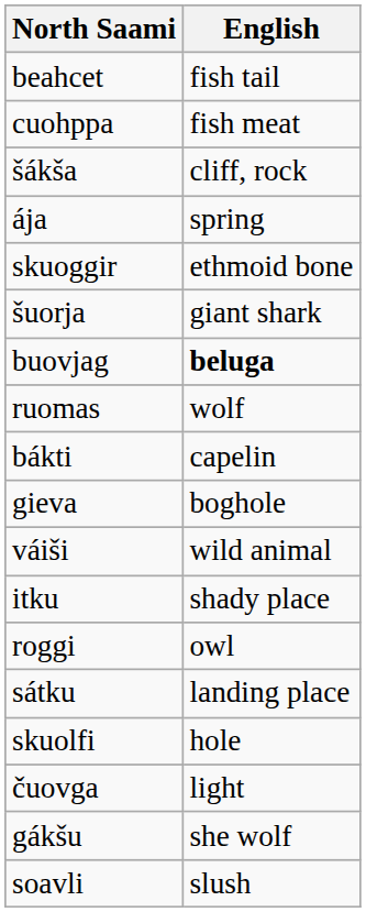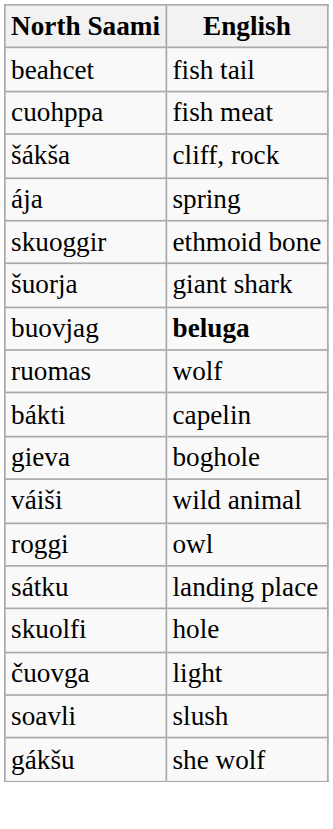 <table class="wikitable">
 <tr>
 <th>North Saami</th>
 <th>English</th>
 </tr>
 <tr>
 <td>beahcet</td>
 <td>fish tail</td>
 </tr>
 <tr>
 <td>cuohppa</td>
 <td>fish meat</td>
 </tr>
 <tr>
 <td>šákša</td>
 <td>cliff, rock</td>
 </tr>
 <tr>
 <td>ája</td>
 <td>spring</td>
 </tr>
 <tr>
 <td>skuoggir</td>
 <td>ethmoid bone</td>
 </tr>
 <tr>
 <td>šuorja</td>
 <td>giant shark</td>
 </tr>
 <tr>
 <td>buovjag</td>
 <td><strong>beluga</strong></td>
 </tr>
 <tr>
 <td>ruomas</td>
 <td>wolf</td>
 </tr>
 <tr>
 <td>bákti</td>
 <td>capelin</td>
 </tr>
 <tr>
 <td>gieva</td>
 <td>boghole</td>
 </tr>
 <tr>
 <td>váiši</td>
 <td>wild animal</td>
 </tr>
 <tr>
-<td>itku</td>
-<td>shady place</td>
-</tr>
-<tr>
 <td>roggi</td>
 <td>owl</td>
 </tr>
 <tr>
 <td>sátku</td>
 <td>landing place</td>
 </tr>
 <tr>
 <td>skuolfi</td>
 <td>hole</td>
 </tr>
 <tr>
 <td>čuovga</td>
 <td>light</td>
 </tr>
 <tr>
+<td>soavli</td>
+<td>slush</td>
+</tr>
+<tr>
 <td>gákšu</td>
 <td>she wolf</td>
 </tr>
-<tr>
-<td>soavli</td>
-<td>slush</td>
-</tr>
 </table>
